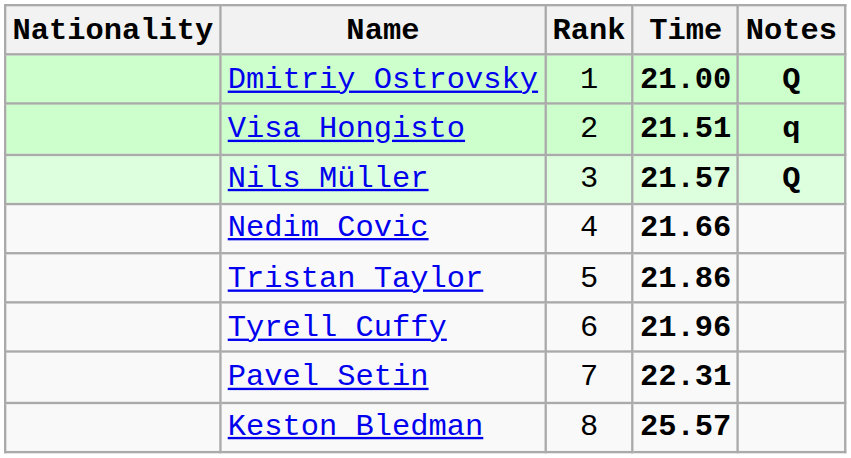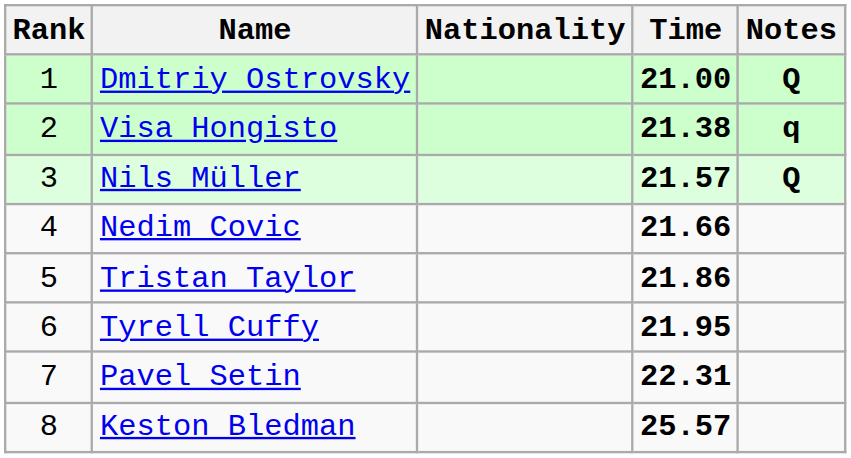 <table class="wikitable sortable" style="text-align:center">
 <tr>
+<th>Rank</th>
+<th>Name</th>
 <th>Nationality</th>
-<th>Name</th>
-<th>Rank</th>
 <th>Time</th>
 <th>Notes</th>
 </tr>
 <tr bgcolor=ccffcc>
+<td>1</td>
+<td align=left><a href='#'>Dmitriy Ostrovsky</a></td>
 <td align=left></td>
-<td align=left><a href='#'>Dmitriy Ostrovsky</a></td>
-<td>1</td>
 <td><strong>21.00</strong></td>
 <td><strong>Q</strong></td>
 </tr>
 <tr bgcolor=ccffcc>
+<td>2</td>
+<td align=left><a href='#'>Visa Hongisto</a></td>
 <td align=left></td>
-<td align=left><a href='#'>Visa Hongisto</a></td>
-<td>2</td>
-<td><strong>21.51</strong></td>
+<td><strong>21.38</strong></td>
 <td><strong>q</strong></td>
 </tr>
 <tr bgcolor=ddffdd>
+<td>3</td>
+<td align=left><a href='#'>Nils Müller</a></td>
 <td align=left></td>
-<td align=left><a href='#'>Nils Müller</a></td>
-<td>3</td>
 <td><strong>21.57</strong></td>
 <td><strong>Q</strong></td>
 </tr>
 <tr>
+<td>4</td>
+<td align=left><a href='#'>Nedim Covic</a></td>
 <td align=left></td>
-<td align=left><a href='#'>Nedim Covic</a></td>
-<td>4</td>
 <td><strong>21.66</strong></td>
 <td></td>
 </tr>
 <tr>
+<td>5</td>
+<td align=left><a href='#'>Tristan Taylor</a></td>
 <td align=left></td>
-<td align=left><a href='#'>Tristan Taylor</a></td>
-<td>5</td>
 <td><strong>21.86</strong></td>
 <td></td>
 </tr>
 <tr>
+<td>6</td>
+<td align=left><a href='#'>Tyrell Cuffy</a></td>
 <td align=left></td>
-<td align=left><a href='#'>Tyrell Cuffy</a></td>
-<td>6</td>
-<td><strong>21.96</strong></td>
+<td><strong>21.95</strong></td>
 <td></td>
 </tr>
 <tr>
+<td>7</td>
+<td align=left><a href='#'>Pavel Setin</a></td>
 <td align=left></td>
-<td align=left><a href='#'>Pavel Setin</a></td>
-<td>7</td>
 <td><strong>22.31</strong></td>
 <td></td>
 </tr>
 <tr>
+<td>8</td>
+<td align=left><a href='#'>Keston Bledman</a></td>
 <td align=left></td>
-<td align=left><a href='#'>Keston Bledman</a></td>
-<td>8</td>
 <td><strong>25.57</strong></td>
 <td></td>
 </tr>
 </table>
